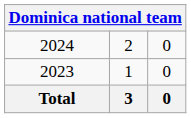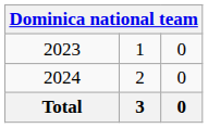 <table class="wikitable" style="text-align:center">
 <tr>
 <th colspan=3><a href='#'>Dominica national team</a></th>
 </tr>
 <tr>
-<td>2024</td>
-<td>2</td>
+<td>2023</td>
+<td>1</td>
 <td>0</td>
 </tr>
 <tr>
-<td>2023</td>
-<td>1</td>
+<td>2024</td>
+<td>2</td>
 <td>0</td>
 </tr>
 <tr>
 <th>Total</th>
 <th>3</th>
 <th>0</th>
 </tr>
 </table>
